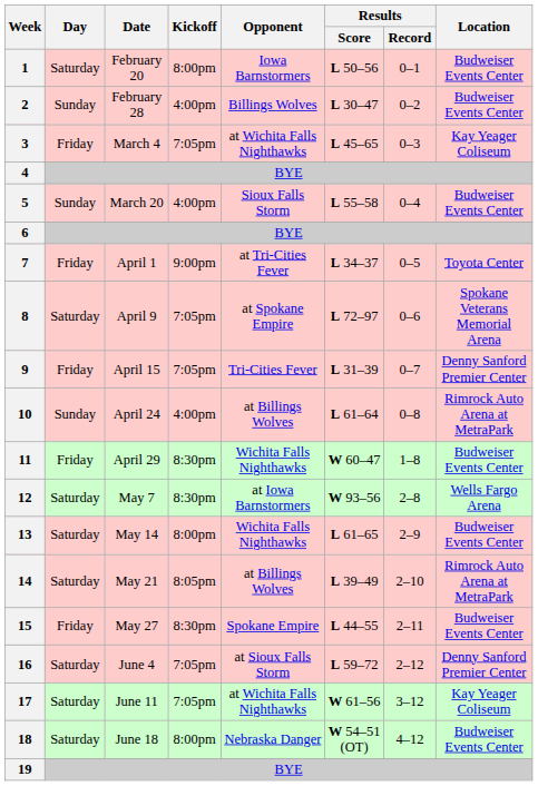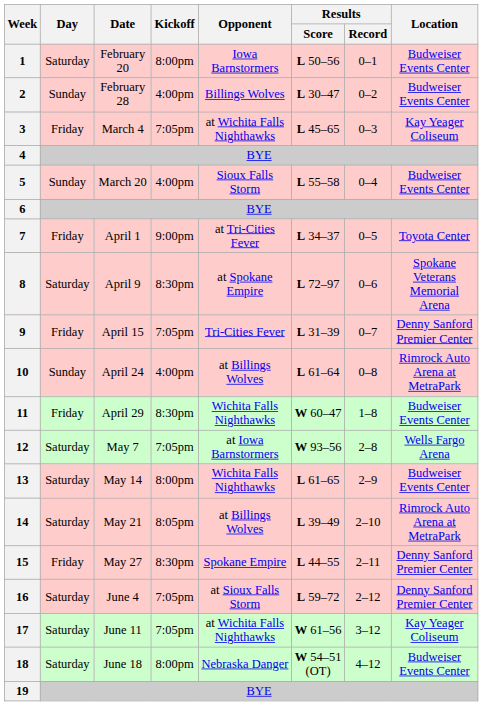 <table class="wikitable">
 <tr>
 <th rowspan="2" width="40">Week</th>
 <th rowspan="2" width="80">Day</th>
 <th rowspan="2" width="90">Date</th>
 <th rowspan="2" width="60">Kickoff</th>
 <th rowspan="2" width="200">Opponent</th>
 <th colspan="2" width="200">Results</th>
 <th rowspan="2" width="225">Location</th>
 </tr>
 <tr>
 <th width="140">Score</th>
 <th width="60">Record</th>
 </tr>
 <tr align="center" bgcolor="#FFCCCC">
 <th>1</th>
 <td>Saturday</td>
 <td>February 20</td>
 <td>8:00pm</td>
 <td><a href='#'>Iowa Barnstormers</a></td>
 <td><strong>L</strong> 50–56</td>
 <td>0–1</td>
 <td><a href='#'>Budweiser Events Center</a></td>
 </tr>
 <tr align="center" bgcolor="#FFCCCC">
 <th>2</th>
 <td>Sunday</td>
 <td>February 28</td>
 <td>4:00pm</td>
 <td><a href='#'>Billings Wolves</a></td>
 <td><strong>L</strong> 30–47</td>
 <td>0–2</td>
 <td><a href='#'>Budweiser Events Center</a></td>
 </tr>
 <tr align="center" bgcolor="#FFCCCC">
 <th>3</th>
 <td>Friday</td>
 <td>March 4</td>
 <td>7:05pm</td>
 <td>at <a href='#'>Wichita Falls Nighthawks</a></td>
 <td><strong>L</strong> 45–65</td>
 <td>0–3</td>
 <td><a href='#'>Kay Yeager Coliseum</a></td>
 </tr>
 <tr align="center" bgcolor="#CCCCCC">
 <th>4</th>
 <td colSpan=7><a href='#'>BYE</a></td>
 </tr>
 <tr align="center" bgcolor="#FFCCCC">
 <th>5</th>
 <td>Sunday</td>
 <td>March 20</td>
 <td>4:00pm</td>
 <td><a href='#'>Sioux Falls Storm</a></td>
 <td><strong>L</strong> 55–58</td>
 <td>0–4</td>
 <td><a href='#'>Budweiser Events Center</a></td>
 </tr>
 <tr align="center" bgcolor="#CCCCCC">
 <th>6</th>
 <td colSpan=7><a href='#'>BYE</a></td>
 </tr>
 <tr align="center" bgcolor="#FFCCCC">
 <th>7</th>
 <td>Friday</td>
 <td>April 1</td>
 <td>9:00pm</td>
 <td>at <a href='#'>Tri-Cities Fever</a></td>
 <td><strong>L</strong> 34–37</td>
 <td>0–5</td>
 <td><a href='#'>Toyota Center</a></td>
 </tr>
 <tr align="center" bgcolor="#FFCCCC">
 <th>8</th>
 <td>Saturday</td>
 <td>April 9</td>
-<td>7:05pm</td>
+<td>8:30pm</td>
 <td>at <a href='#'>Spokane Empire</a></td>
 <td><strong>L</strong> 72–97</td>
 <td>0–6</td>
 <td><a href='#'>Spokane Veterans Memorial Arena</a></td>
 </tr>
 <tr align="center" bgcolor="#FFCCCC">
 <th>9</th>
 <td>Friday</td>
 <td>April 15</td>
 <td>7:05pm</td>
 <td><a href='#'>Tri-Cities Fever</a></td>
 <td><strong>L</strong> 31–39</td>
 <td>0–7</td>
 <td><a href='#'>Denny Sanford Premier Center</a></td>
 </tr>
 <tr align="center" bgcolor="#FFCCCC">
 <th>10</th>
 <td>Sunday</td>
 <td>April 24</td>
 <td>4:00pm</td>
 <td>at <a href='#'>Billings Wolves</a></td>
 <td><strong>L</strong> 61–64</td>
 <td>0–8</td>
 <td><a href='#'>Rimrock Auto Arena at MetraPark</a></td>
 </tr>
 <tr align="center" bgcolor="#CCFFCC">
 <th>11</th>
 <td>Friday</td>
 <td>April 29</td>
 <td>8:30pm</td>
 <td><a href='#'>Wichita Falls Nighthawks</a></td>
 <td><strong>W</strong> 60–47</td>
 <td>1–8</td>
 <td><a href='#'>Budweiser Events Center</a></td>
 </tr>
 <tr align="center" bgcolor="#CCFFCC">
 <th>12</th>
 <td>Saturday</td>
 <td>May 7</td>
-<td>8:30pm</td>
+<td>7:05pm</td>
 <td>at <a href='#'>Iowa Barnstormers</a></td>
 <td><strong>W</strong> 93–56</td>
 <td>2–8</td>
 <td><a href='#'>Wells Fargo Arena</a></td>
 </tr>
 <tr align="center" bgcolor="#FFCCCC">
 <th>13</th>
 <td>Saturday</td>
 <td>May 14</td>
 <td>8:00pm</td>
 <td><a href='#'>Wichita Falls Nighthawks</a></td>
 <td><strong>L</strong> 61–65</td>
 <td>2–9</td>
 <td><a href='#'>Budweiser Events Center</a></td>
 </tr>
 <tr align="center" bgcolor="#FFCCCC">
 <th>14</th>
 <td>Saturday</td>
 <td>May 21</td>
 <td>8:05pm</td>
 <td>at <a href='#'>Billings Wolves</a></td>
 <td><strong>L</strong> 39–49</td>
 <td>2–10</td>
 <td><a href='#'>Rimrock Auto Arena at MetraPark</a></td>
 </tr>
 <tr align="center" bgcolor="#FFCCCC">
 <th>15</th>
 <td>Friday</td>
 <td>May 27</td>
 <td>8:30pm</td>
 <td><a href='#'>Spokane Empire</a></td>
 <td><strong>L</strong> 44–55</td>
 <td>2–11</td>
-<td><a href='#'>Budweiser Events Center</a></td>
+<td><a href='#'>Denny Sanford Premier Center</a></td>
 </tr>
 <tr align="center" bgcolor="#FFCCCC">
 <th>16</th>
 <td>Saturday</td>
 <td>June 4</td>
 <td>7:05pm</td>
 <td>at <a href='#'>Sioux Falls Storm</a></td>
 <td><strong>L</strong> 59–72</td>
 <td>2–12</td>
 <td><a href='#'>Denny Sanford Premier Center</a></td>
 </tr>
 <tr align="center" bgcolor="#CCFFCC">
 <th>17</th>
 <td>Saturday</td>
 <td>June 11</td>
 <td>7:05pm</td>
 <td>at <a href='#'>Wichita Falls Nighthawks</a></td>
 <td><strong>W</strong> 61–56</td>
 <td>3–12</td>
 <td><a href='#'>Kay Yeager Coliseum</a></td>
 </tr>
 <tr align="center" bgcolor="#CCFFCC">
 <th>18</th>
 <td>Saturday</td>
 <td>June 18</td>
 <td>8:00pm</td>
 <td><a href='#'>Nebraska Danger</a></td>
 <td><strong>W</strong> 54–51 (OT)</td>
 <td>4–12</td>
 <td><a href='#'>Budweiser Events Center</a></td>
 </tr>
 <tr align="center" bgcolor="#CCCCCC">
 <th>19</th>
 <td colSpan=7><a href='#'>BYE</a></td>
 </tr>
 </table>
